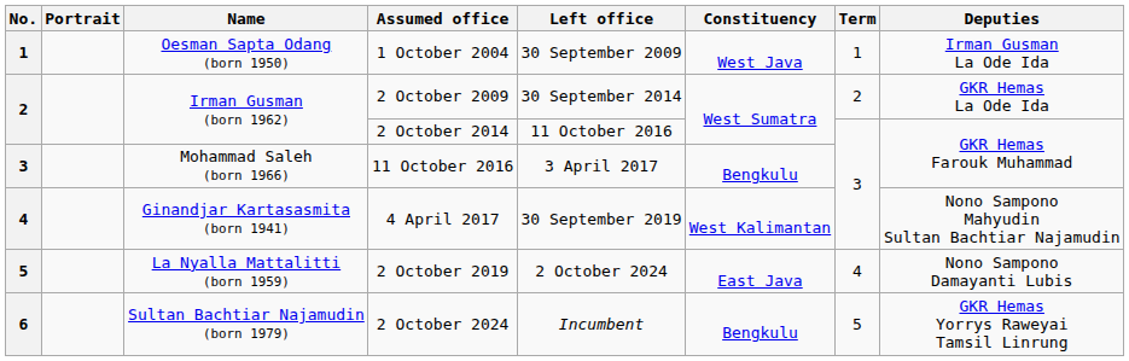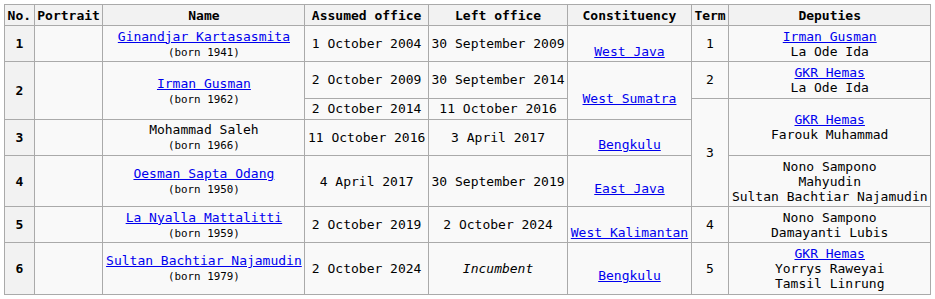 <table class="wikitable" style="text-align:center;">
 <tr>
 <th>No.</th>
 <th>Portrait</th>
 <th>Name</th>
 <th>Assumed office</th>
 <th>Left office</th>
 <th>Constituency</th>
 <th>Term</th>
 <th>Deputies</th>
 </tr>
 <tr>
 <th>1</th>
 <td></td>
-<td><a href='#'>Oesman Sapta Odang</a><br><small>(born 1950)</small></td>
+<td><a href='#'>Ginandjar Kartasasmita</a><br><small>(born 1941)</small></td>
 <td>1 October 2004</td>
 <td>30 September 2009</td>
 <td><br><a href='#'>West Java</a></td>
 <td>1</td>
 <td><a href='#'>Irman Gusman</a><br>La Ode Ida</td>
 </tr>
 <tr>
 <th rowspan=2>2</th>
 <td rowspan=2></td>
 <td rowspan=2><a href='#'>Irman Gusman</a><br><small>(born 1962)</small></td>
 <td>2 October 2009</td>
 <td>30 September 2014</td>
 <td rowspan=2><br><a href='#'>West Sumatra</a></td>
 <td>2</td>
 <td><a href='#'>GKR Hemas</a><br>La Ode Ida</td>
 </tr>
 <tr>
 <td>2 October 2014</td>
 <td>11 October 2016</td>
 <td rowspan=3>3</td>
 <td rowspan=2><a href='#'>GKR Hemas</a><br>Farouk Muhammad</td>
 </tr>
 <tr>
 <th>3</th>
 <td></td>
 <td>Mohammad Saleh<br><small>(born 1966)</small></td>
 <td>11 October 2016</td>
 <td>3 April 2017</td>
 <td><br><a href='#'>Bengkulu</a></td>
 </tr>
 <tr>
 <th>4</th>
 <td></td>
-<td><a href='#'>Ginandjar Kartasasmita</a><br><small>(born 1941)</small></td>
+<td><a href='#'>Oesman Sapta Odang</a><br><small>(born 1950)</small></td>
 <td>4 April 2017</td>
 <td>30 September 2019</td>
-<td><br><a href='#'>West Kalimantan</a></td>
+<td><br><a href='#'>East Java</a></td>
 <td>Nono Sampono<br>Mahyudin<br>Sultan Bachtiar Najamudin</td>
 </tr>
 <tr>
 <th>5</th>
 <td></td>
 <td><a href='#'>La Nyalla Mattalitti</a><br><small>(born 1959)</small></td>
 <td>2 October 2019</td>
 <td>2 October 2024</td>
-<td><br><a href='#'>East Java</a></td>
+<td><br><a href='#'>West Kalimantan</a></td>
 <td>4</td>
 <td>Nono Sampono<br>Damayanti Lubis</td>
 </tr>
 <tr>
 <th>6</th>
 <td></td>
 <td><a href='#'>Sultan Bachtiar Najamudin</a><br><small>(born 1979)</small></td>
 <td>2 October 2024</td>
 <td><em>Incumbent</em></td>
 <td><br><a href='#'>Bengkulu</a></td>
 <td>5</td>
 <td><a href='#'>GKR Hemas</a><br>Yorrys Raweyai<br>Tamsil Linrung</td>
 </tr>
 </table>
